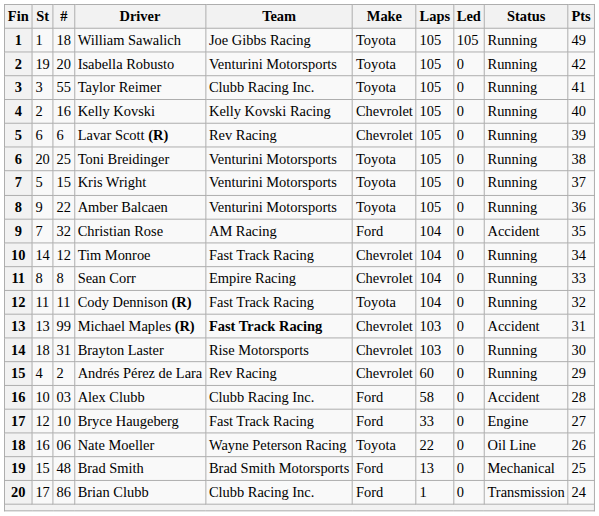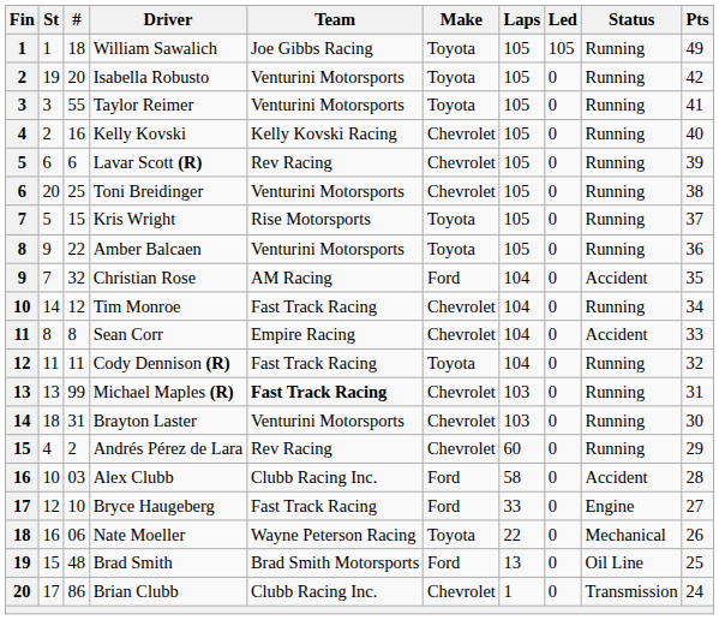 <table class="wikitable" style="font-size:95%">
 <tr>
 <th>Fin</th>
 <th>St</th>
 <th>#</th>
 <th>Driver</th>
 <th>Team</th>
 <th>Make</th>
 <th>Laps</th>
 <th>Led</th>
 <th>Status</th>
 <th>Pts</th>
 </tr>
 <tr>
 <th>1</th>
 <td>1</td>
 <td>18</td>
 <td>William Sawalich</td>
 <td>Joe Gibbs Racing</td>
 <td>Toyota</td>
 <td>105</td>
 <td>105</td>
 <td>Running</td>
 <td>49</td>
 </tr>
 <tr>
 <th>2</th>
 <td>19</td>
 <td>20</td>
 <td>Isabella Robusto</td>
 <td>Venturini Motorsports</td>
 <td>Toyota</td>
 <td>105</td>
 <td>0</td>
 <td>Running</td>
 <td>42</td>
 </tr>
 <tr>
 <th>3</th>
 <td>3</td>
 <td>55</td>
 <td>Taylor Reimer</td>
-<td>Clubb Racing Inc.</td>
+<td>Venturini Motorsports</td>
 <td>Toyota</td>
 <td>105</td>
 <td>0</td>
 <td>Running</td>
 <td>41</td>
 </tr>
 <tr>
 <th>4</th>
 <td>2</td>
 <td>16</td>
 <td>Kelly Kovski</td>
 <td>Kelly Kovski Racing</td>
 <td>Chevrolet</td>
 <td>105</td>
 <td>0</td>
 <td>Running</td>
 <td>40</td>
 </tr>
 <tr>
 <th>5</th>
 <td>6</td>
 <td>6</td>
 <td>Lavar Scott <strong>(R)</strong></td>
 <td>Rev Racing</td>
 <td>Chevrolet</td>
 <td>105</td>
 <td>0</td>
 <td>Running</td>
 <td>39</td>
 </tr>
 <tr>
 <th>6</th>
 <td>20</td>
 <td>25</td>
 <td>Toni Breidinger</td>
 <td>Venturini Motorsports</td>
-<td>Toyota</td>
+<td>Chevrolet</td>
 <td>105</td>
 <td>0</td>
 <td>Running</td>
 <td>38</td>
 </tr>
 <tr>
 <th>7</th>
 <td>5</td>
 <td>15</td>
 <td>Kris Wright</td>
-<td>Venturini Motorsports</td>
+<td>Rise Motorsports</td>
 <td>Toyota</td>
 <td>105</td>
 <td>0</td>
 <td>Running</td>
 <td>37</td>
 </tr>
 <tr>
 <th>8</th>
 <td>9</td>
 <td>22</td>
 <td>Amber Balcaen</td>
 <td>Venturini Motorsports</td>
 <td>Toyota</td>
 <td>105</td>
 <td>0</td>
 <td>Running</td>
 <td>36</td>
 </tr>
 <tr>
 <th>9</th>
 <td>7</td>
 <td>32</td>
 <td>Christian Rose</td>
 <td>AM Racing</td>
 <td>Ford</td>
 <td>104</td>
 <td>0</td>
 <td>Accident</td>
 <td>35</td>
 </tr>
 <tr>
 <th>10</th>
 <td>14</td>
 <td>12</td>
 <td>Tim Monroe</td>
 <td>Fast Track Racing</td>
 <td>Chevrolet</td>
 <td>104</td>
 <td>0</td>
 <td>Running</td>
 <td>34</td>
 </tr>
 <tr>
 <th>11</th>
 <td>8</td>
 <td>8</td>
 <td>Sean Corr</td>
 <td>Empire Racing</td>
 <td>Chevrolet</td>
 <td>104</td>
 <td>0</td>
-<td>Running</td>
+<td>Accident</td>
 <td>33</td>
 </tr>
 <tr>
 <th>12</th>
 <td>11</td>
 <td>11</td>
 <td>Cody Dennison <strong>(R)</strong></td>
 <td>Fast Track Racing</td>
 <td>Toyota</td>
 <td>104</td>
 <td>0</td>
 <td>Running</td>
 <td>32</td>
 </tr>
 <tr>
 <th>13</th>
 <td>13</td>
 <td>99</td>
 <td>Michael Maples <strong>(R)</strong></td>
 <td><strong>Fast Track Racing</strong></td>
 <td>Chevrolet</td>
 <td>103</td>
 <td>0</td>
-<td>Accident</td>
+<td>Running</td>
 <td>31</td>
 </tr>
 <tr>
 <th>14</th>
 <td>18</td>
 <td>31</td>
 <td>Brayton Laster</td>
-<td>Rise Motorsports</td>
+<td>Venturini Motorsports</td>
 <td>Chevrolet</td>
 <td>103</td>
 <td>0</td>
 <td>Running</td>
 <td>30</td>
 </tr>
 <tr>
 <th>15</th>
 <td>4</td>
 <td>2</td>
 <td>Andrés Pérez de Lara</td>
 <td>Rev Racing</td>
 <td>Chevrolet</td>
 <td>60</td>
 <td>0</td>
 <td>Running</td>
 <td>29</td>
 </tr>
 <tr>
 <th>16</th>
 <td>10</td>
 <td>03</td>
 <td>Alex Clubb</td>
 <td>Clubb Racing Inc.</td>
 <td>Ford</td>
 <td>58</td>
 <td>0</td>
 <td>Accident</td>
 <td>28</td>
 </tr>
 <tr>
 <th>17</th>
 <td>12</td>
 <td>10</td>
 <td>Bryce Haugeberg</td>
 <td>Fast Track Racing</td>
 <td>Ford</td>
 <td>33</td>
 <td>0</td>
 <td>Engine</td>
 <td>27</td>
 </tr>
 <tr>
 <th>18</th>
 <td>16</td>
 <td>06</td>
 <td>Nate Moeller</td>
 <td>Wayne Peterson Racing</td>
 <td>Toyota</td>
 <td>22</td>
 <td>0</td>
-<td>Oil Line</td>
+<td>Mechanical</td>
 <td>26</td>
 </tr>
 <tr>
 <th>19</th>
 <td>15</td>
 <td>48</td>
 <td>Brad Smith</td>
 <td>Brad Smith Motorsports</td>
 <td>Ford</td>
 <td>13</td>
 <td>0</td>
-<td>Mechanical</td>
+<td>Oil Line</td>
 <td>25</td>
 </tr>
 <tr>
 <th>20</th>
 <td>17</td>
 <td>86</td>
 <td>Brian Clubb</td>
 <td>Clubb Racing Inc.</td>
-<td>Ford</td>
+<td>Chevrolet</td>
 <td>1</td>
 <td>0</td>
 <td>Transmission</td>
 <td>24</td>
 </tr>
 <tr>
 <th colspan="10"></th>
 </tr>
 </table>
